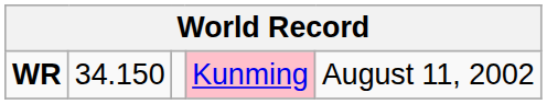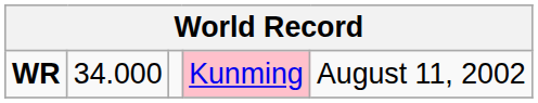 <table class="wikitable">
 <tr>
 <th colspan=5>World Record</th>
 </tr>
 <tr>
 <td><strong>WR</strong></td>
-<td>34.150</td>
+<td>34.000</td>
 <td></td>
 <td style="background: pink;"><a href='#'>Kunming</a> </td>
 <td>August 11, 2002</td>
 </tr>
 </table>
